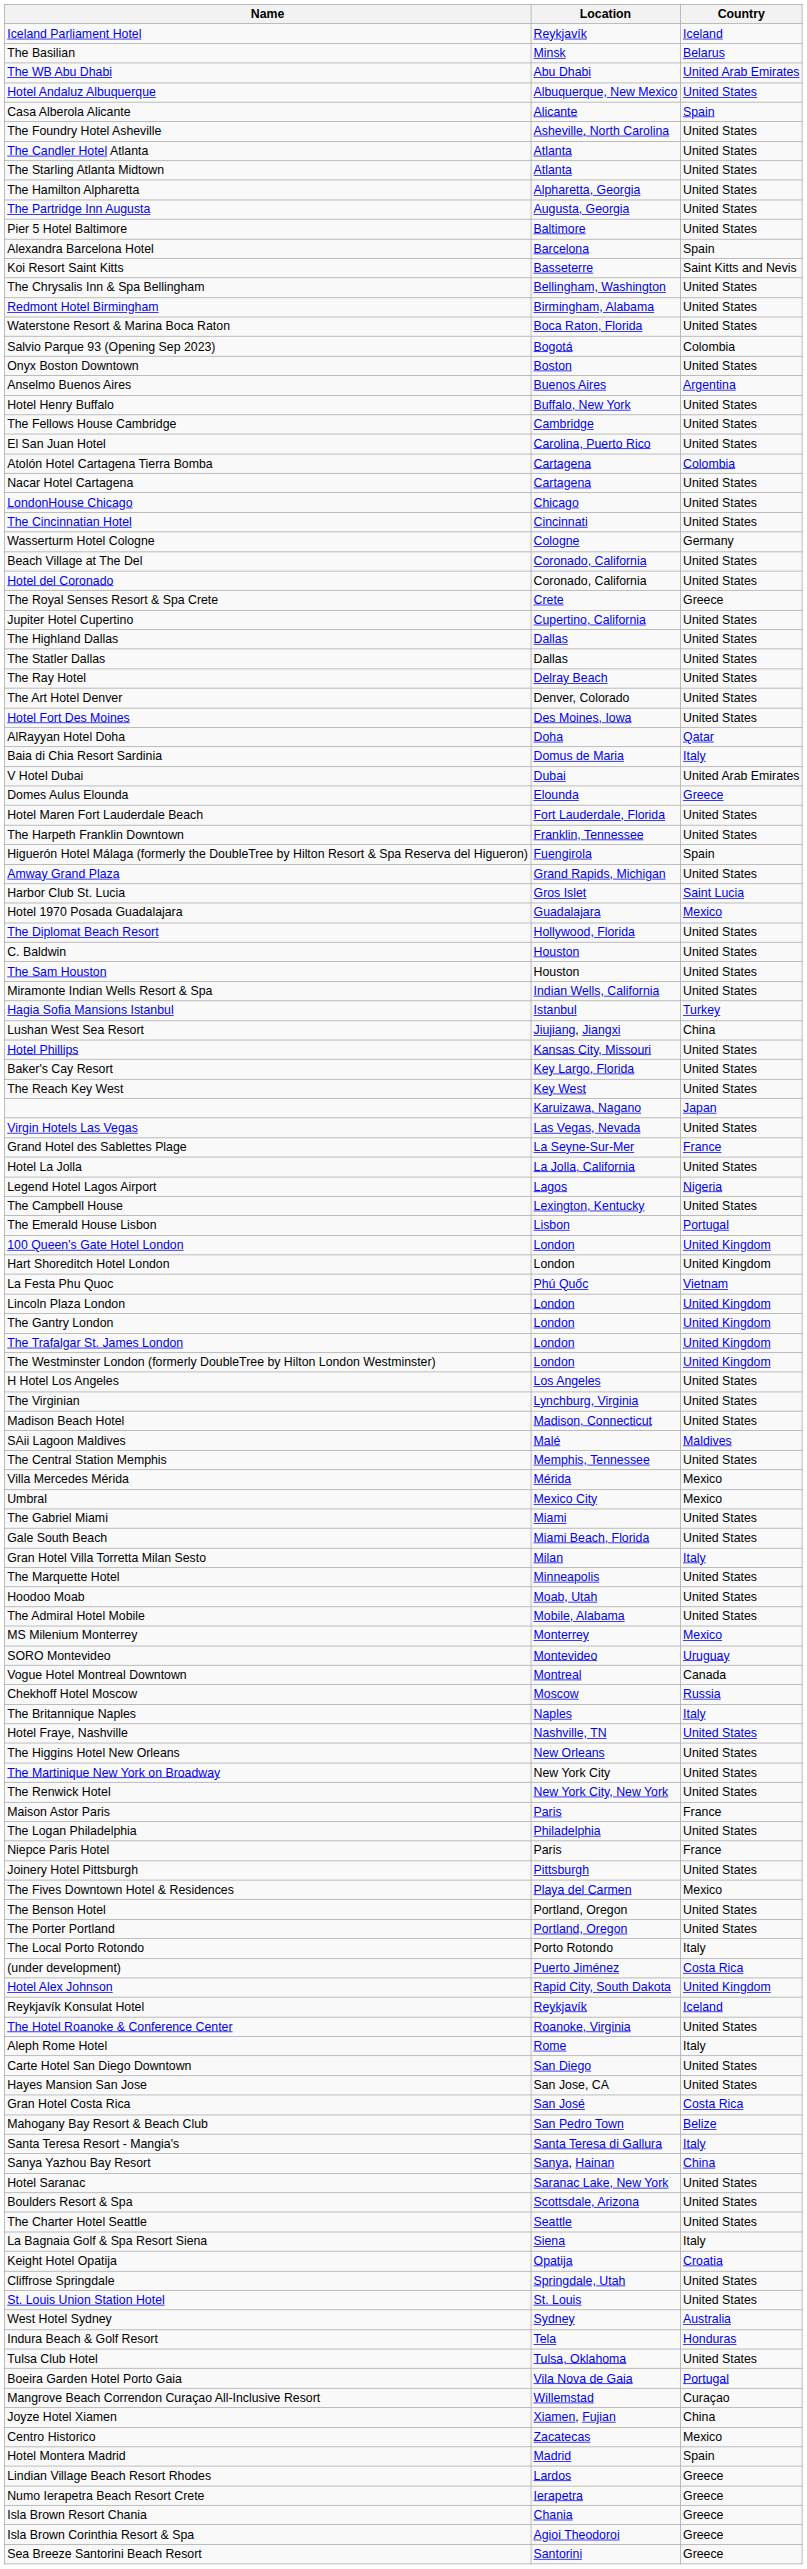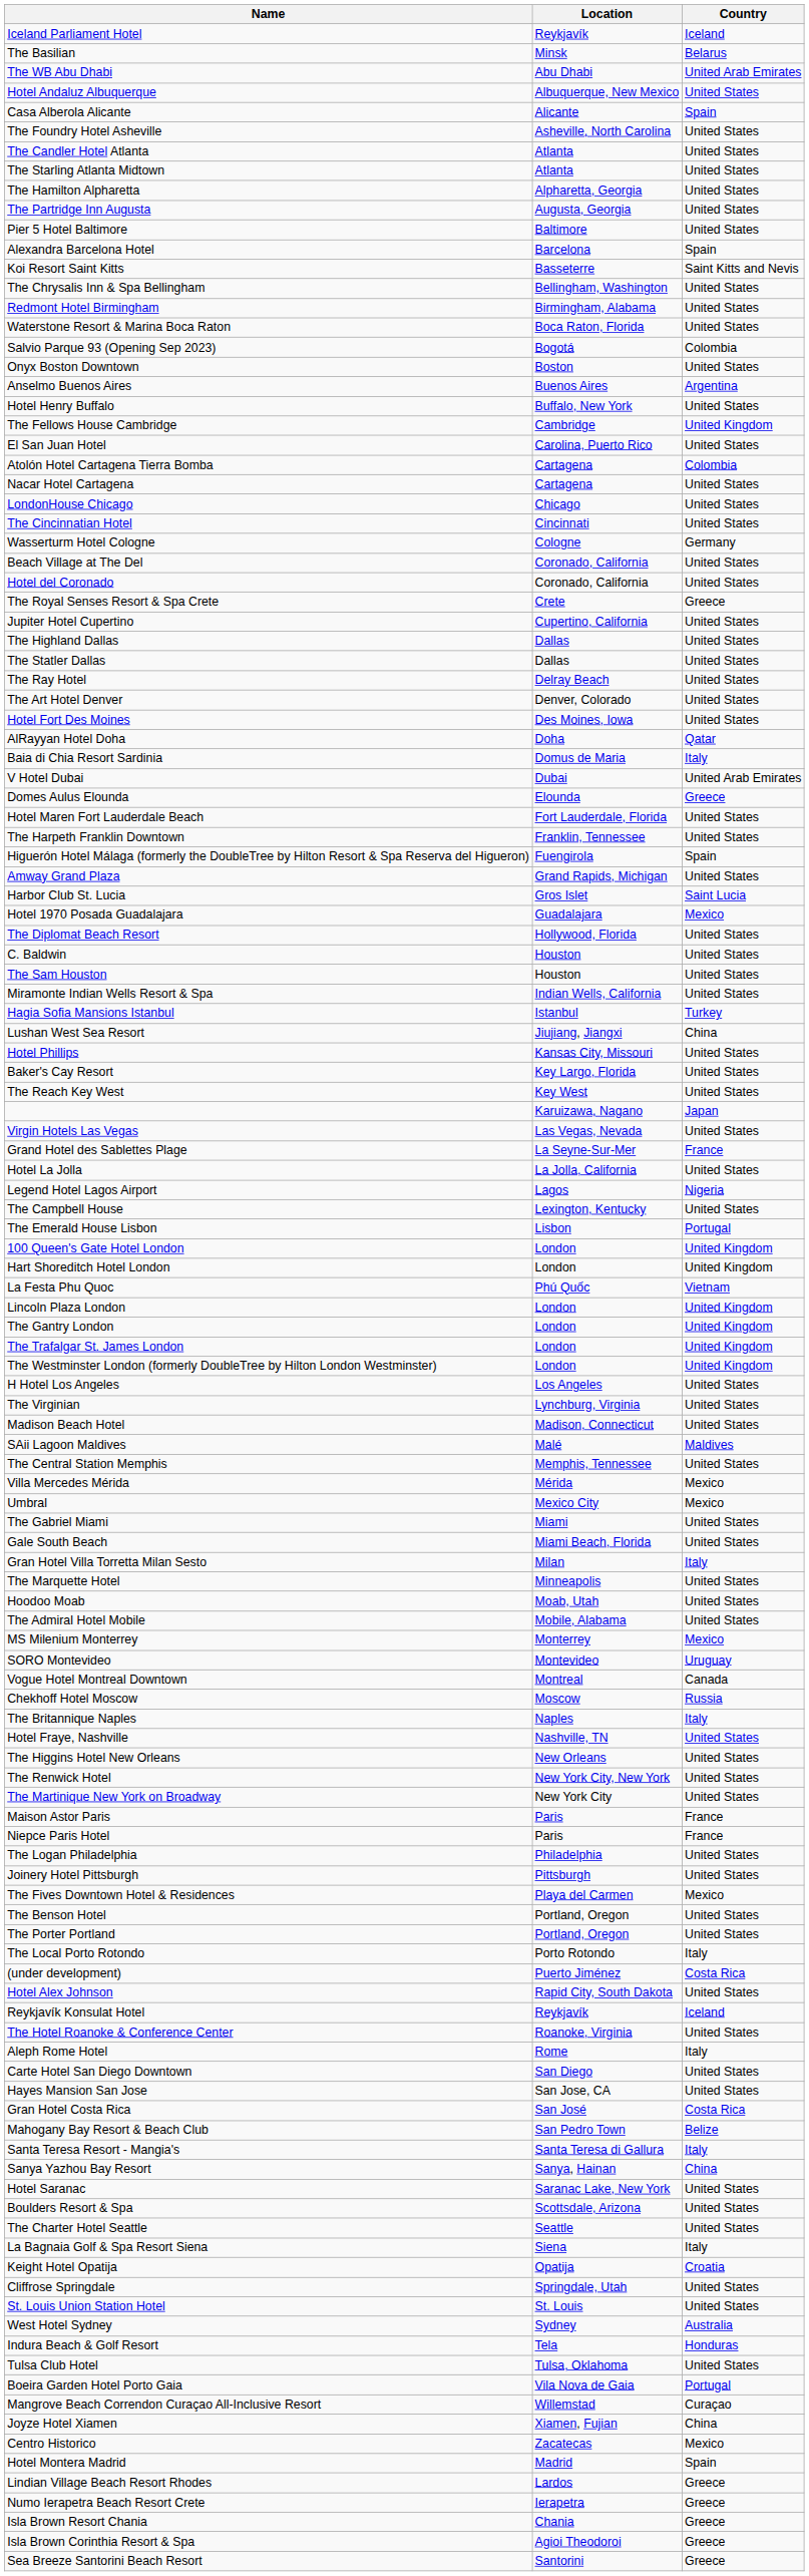 <table class="wikitable sortable">
 <tr>
 <th>Name</th>
 <th>Location</th>
 <th>Country</th>
 </tr>
 <tr>
 <td><a href='#'>Iceland Parliament Hotel</a></td>
 <td><a href='#'>Reykjavík</a></td>
 <td><a href='#'>Iceland</a></td>
 </tr>
 <tr>
 <td>The Basilian</td>
 <td><a href='#'>Minsk</a></td>
 <td><a href='#'>Belarus</a></td>
 </tr>
 <tr>
 <td><a href='#'>The WB Abu Dhabi</a></td>
 <td><a href='#'>Abu Dhabi</a></td>
 <td><a href='#'>United Arab Emirates</a></td>
 </tr>
 <tr>
 <td><a href='#'>Hotel Andaluz Albuquerque</a></td>
 <td><a href='#'>Albuquerque, New Mexico</a></td>
 <td><a href='#'>United States</a></td>
 </tr>
 <tr>
 <td>Casa Alberola Alicante</td>
 <td><a href='#'>Alicante</a></td>
 <td><a href='#'>Spain</a></td>
 </tr>
 <tr>
 <td>The Foundry Hotel Asheville</td>
 <td><a href='#'>Asheville, North Carolina</a></td>
 <td>United States</td>
 </tr>
 <tr>
 <td><a href='#'>The Candler Hotel</a> Atlanta</td>
 <td><a href='#'>Atlanta</a></td>
 <td>United States</td>
 </tr>
 <tr>
 <td>The Starling Atlanta Midtown</td>
 <td><a href='#'>Atlanta</a></td>
 <td>United States</td>
 </tr>
 <tr>
 <td>The Hamilton Alpharetta</td>
 <td><a href='#'>Alpharetta, Georgia</a></td>
 <td>United States</td>
 </tr>
 <tr>
 <td><a href='#'>The Partridge Inn Augusta</a></td>
 <td><a href='#'>Augusta, Georgia</a></td>
 <td>United States</td>
 </tr>
 <tr>
 <td>Pier 5 Hotel Baltimore</td>
 <td><a href='#'>Baltimore</a></td>
 <td>United States</td>
 </tr>
 <tr>
 <td>Alexandra Barcelona Hotel</td>
 <td><a href='#'>Barcelona</a></td>
 <td>Spain</td>
 </tr>
 <tr>
 <td>Koi Resort Saint Kitts</td>
 <td><a href='#'>Basseterre</a></td>
 <td>Saint Kitts and Nevis</td>
 </tr>
 <tr>
 <td>The Chrysalis Inn & Spa Bellingham</td>
 <td><a href='#'>Bellingham, Washington</a></td>
 <td>United States</td>
 </tr>
 <tr>
 <td><a href='#'>Redmont Hotel Birmingham</a></td>
 <td><a href='#'>Birmingham, Alabama</a></td>
 <td>United States</td>
 </tr>
 <tr>
 <td>Waterstone Resort & Marina Boca Raton</td>
 <td><a href='#'>Boca Raton, Florida</a></td>
 <td>United States</td>
 </tr>
 <tr>
 <td>Salvio Parque 93 (Opening Sep 2023)</td>
 <td><a href='#'>Bogotá</a></td>
 <td>Colombia</td>
 </tr>
 <tr>
 <td>Onyx Boston Downtown</td>
 <td><a href='#'>Boston</a></td>
 <td>United States</td>
 </tr>
 <tr>
 <td>Anselmo Buenos Aires</td>
 <td><a href='#'>Buenos Aires</a></td>
 <td><a href='#'>Argentina</a></td>
 </tr>
 <tr>
 <td>Hotel Henry Buffalo</td>
 <td><a href='#'>Buffalo, New York</a></td>
 <td>United States</td>
 </tr>
 <tr>
 <td>The Fellows House Cambridge</td>
 <td><a href='#'>Cambridge</a></td>
-<td>United States</td>
+<td><a href='#'>United Kingdom</a></td>
 </tr>
 <tr>
 <td>El San Juan Hotel</td>
 <td><a href='#'>Carolina, Puerto Rico</a></td>
 <td>United States</td>
 </tr>
 <tr>
 <td>Atolón Hotel Cartagena Tierra Bomba</td>
 <td><a href='#'>Cartagena</a></td>
 <td><a href='#'>Colombia</a></td>
 </tr>
 <tr>
 <td>Nacar Hotel Cartagena</td>
 <td><a href='#'>Cartagena</a></td>
 <td>United States</td>
 </tr>
 <tr>
 <td><a href='#'>LondonHouse Chicago</a></td>
 <td><a href='#'>Chicago</a></td>
 <td>United States</td>
 </tr>
 <tr>
 <td><a href='#'>The Cincinnatian Hotel</a></td>
 <td><a href='#'>Cincinnati</a></td>
 <td>United States</td>
 </tr>
 <tr>
 <td>Wasserturm Hotel Cologne</td>
 <td><a href='#'>Cologne</a></td>
 <td>Germany</td>
 </tr>
 <tr>
 <td>Beach Village at The Del</td>
 <td><a href='#'>Coronado, California</a></td>
 <td>United States</td>
 </tr>
 <tr>
 <td><a href='#'>Hotel del Coronado</a></td>
 <td>Coronado, California</td>
 <td>United States</td>
 </tr>
 <tr>
 <td>The Royal Senses Resort & Spa Crete</td>
 <td><a href='#'>Crete</a></td>
 <td>Greece</td>
 </tr>
 <tr>
 <td>Jupiter Hotel Cupertino</td>
 <td><a href='#'>Cupertino, California</a></td>
 <td>United States</td>
 </tr>
 <tr>
 <td>The Highland Dallas</td>
 <td><a href='#'>Dallas</a></td>
 <td>United States</td>
 </tr>
 <tr>
 <td>The Statler Dallas</td>
 <td>Dallas</td>
 <td>United States</td>
 </tr>
 <tr>
 <td>The Ray Hotel</td>
 <td><a href='#'>Delray Beach</a></td>
 <td>United States</td>
 </tr>
 <tr>
 <td>The Art Hotel Denver</td>
 <td>Denver, Colorado</td>
 <td>United States</td>
 </tr>
 <tr>
 <td><a href='#'>Hotel Fort Des Moines</a></td>
 <td><a href='#'>Des Moines, Iowa</a></td>
 <td>United States</td>
 </tr>
 <tr>
 <td>AlRayyan Hotel Doha</td>
 <td><a href='#'>Doha</a></td>
 <td><a href='#'>Qatar</a></td>
 </tr>
 <tr>
 <td>Baia di Chia Resort Sardinia</td>
 <td><a href='#'>Domus de Maria</a></td>
 <td><a href='#'>Italy</a></td>
 </tr>
 <tr>
 <td>V Hotel Dubai</td>
 <td><a href='#'>Dubai</a></td>
 <td>United Arab Emirates</td>
 </tr>
 <tr>
 <td>Domes Aulus Elounda</td>
 <td><a href='#'>Elounda</a></td>
 <td><a href='#'>Greece</a></td>
 </tr>
 <tr>
 <td>Hotel Maren Fort Lauderdale Beach</td>
 <td><a href='#'>Fort Lauderdale, Florida</a></td>
 <td>United States</td>
 </tr>
 <tr>
 <td>The Harpeth Franklin Downtown</td>
 <td><a href='#'>Franklin, Tennessee</a></td>
 <td>United States</td>
 </tr>
 <tr>
 <td>Higuerón Hotel Málaga (formerly the DoubleTree by Hilton Resort & Spa Reserva del Higueron)</td>
 <td><a href='#'>Fuengirola</a></td>
 <td>Spain</td>
 </tr>
 <tr>
 <td><a href='#'>Amway Grand Plaza</a></td>
 <td><a href='#'>Grand Rapids, Michigan</a></td>
 <td>United States</td>
 </tr>
 <tr>
 <td>Harbor Club St. Lucia</td>
 <td><a href='#'>Gros Islet</a></td>
 <td><a href='#'>Saint Lucia</a></td>
 </tr>
 <tr>
 <td>Hotel 1970 Posada Guadalajara</td>
 <td><a href='#'>Guadalajara</a></td>
 <td><a href='#'>Mexico</a></td>
 </tr>
 <tr>
 <td><a href='#'>The Diplomat Beach Resort</a></td>
 <td><a href='#'>Hollywood, Florida</a></td>
 <td>United States</td>
 </tr>
 <tr>
 <td>C. Baldwin</td>
 <td><a href='#'>Houston</a></td>
 <td>United States</td>
 </tr>
 <tr>
 <td><a href='#'>The Sam Houston</a></td>
 <td>Houston</td>
 <td>United States</td>
 </tr>
 <tr>
 <td>Miramonte Indian Wells Resort & Spa</td>
 <td><a href='#'>Indian Wells, California</a></td>
 <td>United States</td>
 </tr>
 <tr>
 <td><a href='#'>Hagia Sofia Mansions Istanbul</a></td>
 <td><a href='#'>Istanbul</a></td>
 <td><a href='#'>Turkey</a></td>
 </tr>
 <tr>
 <td>Lushan West Sea Resort</td>
 <td><a href='#'>Jiujiang</a>, <a href='#'>Jiangxi</a></td>
 <td>China</td>
 </tr>
 <tr>
 <td><a href='#'>Hotel Phillips</a></td>
 <td><a href='#'>Kansas City, Missouri</a></td>
 <td>United States</td>
 </tr>
 <tr>
 <td>Baker's Cay Resort</td>
 <td><a href='#'>Key Largo, Florida</a></td>
 <td>United States</td>
 </tr>
 <tr>
 <td>The Reach Key West</td>
 <td><a href='#'>Key West</a></td>
 <td>United States</td>
 </tr>
 <tr>
 <td></td>
 <td><a href='#'>Karuizawa, Nagano</a></td>
 <td><a href='#'>Japan</a></td>
 </tr>
 <tr>
 <td><a href='#'>Virgin Hotels Las Vegas</a></td>
 <td><a href='#'>Las Vegas, Nevada</a></td>
 <td>United States</td>
 </tr>
 <tr>
 <td>Grand Hotel des Sablettes Plage</td>
 <td><a href='#'>La Seyne-Sur-Mer</a></td>
 <td><a href='#'>France</a></td>
 </tr>
 <tr>
 <td>Hotel La Jolla</td>
 <td><a href='#'>La Jolla, California</a></td>
 <td>United States</td>
 </tr>
 <tr>
 <td>Legend Hotel Lagos Airport</td>
 <td><a href='#'>Lagos</a></td>
 <td><a href='#'>Nigeria</a></td>
 </tr>
 <tr>
 <td>The Campbell House</td>
 <td><a href='#'>Lexington, Kentucky</a></td>
 <td>United States</td>
 </tr>
 <tr>
 <td>The Emerald House Lisbon</td>
 <td><a href='#'>Lisbon</a></td>
 <td><a href='#'>Portugal</a></td>
 </tr>
 <tr>
 <td><a href='#'>100 Queen's Gate Hotel London</a></td>
 <td><a href='#'>London</a></td>
 <td><a href='#'>United Kingdom</a></td>
 </tr>
 <tr>
 <td>Hart Shoreditch Hotel London</td>
 <td>London</td>
 <td>United Kingdom</td>
 </tr>
 <tr>
 <td>La Festa Phu Quoc</td>
 <td><a href='#'>Phú Quốc</a></td>
 <td><a href='#'>Vietnam</a></td>
 </tr>
 <tr>
 <td>Lincoln Plaza London</td>
 <td><a href='#'>London</a></td>
 <td><a href='#'>United Kingdom</a></td>
 </tr>
 <tr>
 <td>The Gantry London</td>
 <td><a href='#'>London</a></td>
 <td><a href='#'>United Kingdom</a></td>
 </tr>
 <tr>
 <td><a href='#'>The Trafalgar St. James London</a></td>
 <td><a href='#'>London</a></td>
 <td><a href='#'>United Kingdom</a></td>
 </tr>
 <tr>
 <td>The Westminster London (formerly DoubleTree by Hilton London Westminster)</td>
 <td><a href='#'>London</a></td>
 <td><a href='#'>United Kingdom</a></td>
 </tr>
 <tr>
 <td>H Hotel Los Angeles</td>
 <td><a href='#'>Los Angeles</a></td>
 <td>United States</td>
 </tr>
 <tr>
 <td>The Virginian</td>
 <td><a href='#'>Lynchburg, Virginia</a></td>
 <td>United States</td>
 </tr>
 <tr>
 <td>Madison Beach Hotel</td>
 <td><a href='#'>Madison, Connecticut</a></td>
 <td>United States</td>
 </tr>
 <tr>
 <td>SAii Lagoon Maldives</td>
 <td><a href='#'>Malé</a></td>
 <td><a href='#'>Maldives</a></td>
 </tr>
 <tr>
 <td>The Central Station Memphis</td>
 <td><a href='#'>Memphis, Tennessee</a></td>
 <td>United States</td>
 </tr>
 <tr>
 <td>Villa Mercedes Mérida</td>
 <td><a href='#'>Mérida</a></td>
 <td>Mexico</td>
 </tr>
 <tr>
 <td>Umbral</td>
 <td><a href='#'>Mexico City</a></td>
 <td>Mexico</td>
 </tr>
 <tr>
 <td>The Gabriel Miami</td>
 <td><a href='#'>Miami</a></td>
 <td>United States</td>
 </tr>
 <tr>
 <td>Gale South Beach</td>
 <td><a href='#'>Miami Beach, Florida</a></td>
 <td>United States</td>
 </tr>
 <tr>
 <td>Gran Hotel Villa Torretta Milan Sesto</td>
 <td><a href='#'>Milan</a></td>
 <td><a href='#'>Italy</a></td>
 </tr>
 <tr>
 <td>The Marquette Hotel</td>
 <td><a href='#'>Minneapolis</a></td>
 <td>United States</td>
 </tr>
 <tr>
 <td>Hoodoo Moab</td>
 <td><a href='#'>Moab, Utah</a></td>
 <td>United States</td>
 </tr>
 <tr>
 <td>The Admiral Hotel Mobile</td>
 <td><a href='#'>Mobile, Alabama</a></td>
 <td>United States</td>
 </tr>
 <tr>
 <td>MS Milenium Monterrey</td>
 <td><a href='#'>Monterrey</a></td>
 <td><a href='#'>Mexico</a></td>
 </tr>
 <tr>
 <td>SORO Montevideo</td>
 <td><a href='#'>Montevideo</a></td>
 <td><a href='#'>Uruguay</a></td>
 </tr>
 <tr>
 <td>Vogue Hotel Montreal Downtown</td>
 <td><a href='#'>Montreal</a></td>
 <td>Canada</td>
 </tr>
 <tr>
 <td>Chekhoff Hotel Moscow</td>
 <td><a href='#'>Moscow</a></td>
 <td><a href='#'>Russia</a></td>
 </tr>
 <tr>
 <td>The Britannique Naples</td>
 <td><a href='#'>Naples</a></td>
 <td><a href='#'>Italy</a></td>
 </tr>
 <tr>
 <td>Hotel Fraye, Nashville</td>
 <td><a href='#'>Nashville, TN</a></td>
 <td><a href='#'>United States</a></td>
 </tr>
 <tr>
 <td>The Higgins Hotel New Orleans</td>
 <td><a href='#'>New Orleans</a></td>
 <td>United States</td>
 </tr>
 <tr>
-<td><a href='#'>The Martinique New York on Broadway</a></td>
-<td>New York City</td>
+<td>The Renwick Hotel</td>
+<td><a href='#'>New York City, New York</a></td>
 <td>United States</td>
 </tr>
 <tr>
-<td>The Renwick Hotel</td>
-<td><a href='#'>New York City, New York</a></td>
+<td><a href='#'>The Martinique New York on Broadway</a></td>
+<td>New York City</td>
 <td>United States</td>
 </tr>
 <tr>
 <td>Maison Astor Paris</td>
 <td><a href='#'>Paris</a></td>
 <td>France</td>
 </tr>
 <tr>
+<td>Niepce Paris Hotel</td>
+<td>Paris</td>
+<td>France</td>
+</tr>
+<tr>
 <td>The Logan Philadelphia</td>
 <td><a href='#'>Philadelphia</a></td>
 <td>United States</td>
-</tr>
-<tr>
-<td>Niepce Paris Hotel</td>
-<td>Paris</td>
-<td>France</td>
 </tr>
 <tr>
 <td>Joinery Hotel Pittsburgh</td>
 <td><a href='#'>Pittsburgh</a></td>
 <td>United States</td>
 </tr>
 <tr>
 <td>The Fives Downtown Hotel & Residences</td>
 <td><a href='#'>Playa del Carmen</a></td>
 <td>Mexico</td>
 </tr>
 <tr>
 <td>The Benson Hotel</td>
 <td>Portland, Oregon</td>
 <td>United States</td>
 </tr>
 <tr>
 <td>The Porter Portland</td>
 <td><a href='#'>Portland, Oregon</a></td>
 <td>United States</td>
 </tr>
 <tr>
 <td>The Local Porto Rotondo</td>
 <td>Porto Rotondo</td>
 <td>Italy</td>
 </tr>
 <tr>
 <td> (under development)</td>
 <td><a href='#'>Puerto Jiménez</a></td>
 <td><a href='#'>Costa Rica</a></td>
 </tr>
 <tr>
 <td><a href='#'>Hotel Alex Johnson</a></td>
 <td><a href='#'>Rapid City, South Dakota</a></td>
-<td><a href='#'>United Kingdom</a></td>
+<td>United States</td>
 </tr>
 <tr>
 <td>Reykjavík Konsulat Hotel</td>
 <td><a href='#'>Reykjavík</a></td>
 <td><a href='#'>Iceland</a></td>
 </tr>
 <tr>
 <td><a href='#'>The Hotel Roanoke & Conference Center</a></td>
 <td><a href='#'>Roanoke, Virginia</a></td>
 <td>United States</td>
 </tr>
 <tr>
 <td>Aleph Rome Hotel</td>
 <td><a href='#'>Rome</a></td>
 <td>Italy</td>
 </tr>
 <tr>
 <td>Carte Hotel San Diego Downtown</td>
 <td><a href='#'>San Diego</a></td>
 <td>United States</td>
 </tr>
 <tr>
 <td>Hayes Mansion San Jose</td>
 <td>San Jose, CA</td>
 <td>United States</td>
 </tr>
 <tr>
 <td>Gran Hotel Costa Rica</td>
 <td><a href='#'>San José</a></td>
 <td><a href='#'>Costa Rica</a></td>
 </tr>
 <tr>
 <td>Mahogany Bay Resort & Beach Club</td>
 <td><a href='#'>San Pedro Town</a></td>
 <td><a href='#'>Belize</a></td>
 </tr>
 <tr>
 <td>Santa Teresa Resort - Mangia's</td>
 <td><a href='#'>Santa Teresa di Gallura</a></td>
 <td><a href='#'>Italy</a></td>
 </tr>
 <tr>
 <td>Sanya Yazhou Bay Resort</td>
 <td><a href='#'>Sanya</a>, <a href='#'>Hainan</a></td>
 <td><a href='#'>China</a></td>
 </tr>
 <tr>
 <td>Hotel Saranac</td>
 <td><a href='#'>Saranac Lake, New York</a></td>
 <td>United States</td>
 </tr>
 <tr>
 <td>Boulders Resort & Spa</td>
 <td><a href='#'>Scottsdale, Arizona</a></td>
 <td>United States</td>
 </tr>
 <tr>
 <td>The Charter Hotel Seattle</td>
 <td><a href='#'>Seattle</a></td>
 <td>United States</td>
 </tr>
 <tr>
 <td>La Bagnaia Golf & Spa Resort Siena</td>
 <td><a href='#'>Siena</a></td>
 <td>Italy</td>
 </tr>
 <tr>
 <td>Keight Hotel Opatija</td>
 <td><a href='#'>Opatija</a></td>
 <td><a href='#'>Croatia</a></td>
 </tr>
 <tr>
 <td>Cliffrose Springdale</td>
 <td><a href='#'>Springdale, Utah</a></td>
 <td>United States</td>
 </tr>
 <tr>
 <td><a href='#'>St. Louis Union Station Hotel</a></td>
 <td><a href='#'>St. Louis</a></td>
 <td>United States</td>
 </tr>
 <tr>
 <td>West Hotel Sydney</td>
 <td><a href='#'>Sydney</a></td>
 <td><a href='#'>Australia</a></td>
 </tr>
 <tr>
 <td>Indura Beach & Golf Resort</td>
 <td><a href='#'>Tela</a></td>
 <td><a href='#'>Honduras</a></td>
 </tr>
 <tr>
 <td>Tulsa Club Hotel</td>
 <td><a href='#'>Tulsa, Oklahoma</a></td>
 <td>United States</td>
 </tr>
 <tr>
 <td>Boeira Garden Hotel Porto Gaia</td>
 <td><a href='#'>Vila Nova de Gaia</a></td>
 <td><a href='#'>Portugal</a></td>
 </tr>
 <tr>
 <td>Mangrove Beach Correndon Curaçao All-Inclusive Resort</td>
 <td><a href='#'>Willemstad</a></td>
 <td>Curaçao</td>
 </tr>
 <tr>
 <td>Joyze Hotel Xiamen</td>
 <td><a href='#'>Xiamen</a>, <a href='#'>Fujian</a></td>
 <td>China</td>
 </tr>
 <tr>
 <td>Centro Historico</td>
 <td><a href='#'>Zacatecas</a></td>
 <td>Mexico</td>
 </tr>
 <tr>
 <td>Hotel Montera Madrid</td>
 <td><a href='#'>Madrid</a></td>
 <td>Spain</td>
 </tr>
 <tr>
 <td>Lindian Village Beach Resort Rhodes</td>
 <td><a href='#'>Lardos</a></td>
 <td>Greece</td>
 </tr>
 <tr>
 <td>Numo Ierapetra Beach Resort Crete</td>
 <td><a href='#'>Ierapetra</a></td>
 <td>Greece</td>
 </tr>
 <tr>
 <td>Isla Brown Resort Chania</td>
 <td><a href='#'>Chania</a></td>
 <td>Greece</td>
 </tr>
 <tr>
 <td>Isla Brown Corinthia Resort & Spa</td>
 <td><a href='#'>Agioi Theodoroi</a></td>
 <td>Greece</td>
 </tr>
 <tr>
 <td>Sea Breeze Santorini Beach Resort</td>
 <td><a href='#'>Santorini</a></td>
 <td>Greece</td>
 </tr>
 </table>
